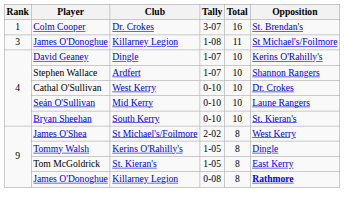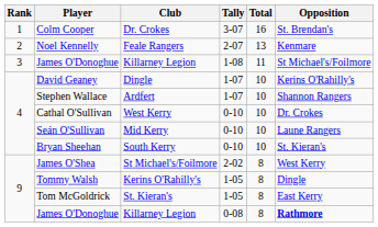 <table class="wikitable">
 <tr>
 <th>Rank</th>
 <th>Player</th>
 <th>Club</th>
 <th>Tally</th>
 <th>Total</th>
 <th>Opposition</th>
 </tr>
 <tr>
 <td rowspan="1" style="text-align:center;">1</td>
 <td><a href='#'>Colm Cooper</a></td>
 <td><a href='#'>Dr. Crokes</a></td>
 <td align=center>3-07</td>
 <td align=center>16</td>
 <td><a href='#'>St. Brendan's</a></td>
+</tr>
+<tr>
+<td rowspan="1" style="text-align:center;">2</td>
+<td><a href='#'>Noel Kennelly</a></td>
+<td><a href='#'>Feale Rangers</a></td>
+<td align=center>2-07</td>
+<td align=center>13</td>
+<td><a href='#'>Kenmare</a></td>
 </tr>
 <tr>
 <td rowspan="1" style="text-align:center;">3</td>
 <td><a href='#'>James O'Donoghue</a></td>
 <td><a href='#'>Killarney Legion</a></td>
 <td align=center>1-08</td>
 <td align=center>11</td>
 <td><a href='#'>St Michael's/Foilmore</a></td>
 </tr>
 <tr>
 <td rowspan="5" style="text-align:center;">4</td>
 <td><a href='#'>David Geaney</a></td>
 <td><a href='#'>Dingle</a></td>
 <td align=center>1-07</td>
 <td align=center>10</td>
 <td><a href='#'>Kerins O'Rahilly's</a></td>
 </tr>
 <tr>
 <td>Stephen Wallace</td>
 <td><a href='#'>Ardfert</a></td>
 <td align=center>1-07</td>
 <td align=center>10</td>
 <td><a href='#'>Shannon Rangers</a></td>
 </tr>
 <tr>
 <td>Cathal O'Sullivan</td>
 <td><a href='#'>West Kerry</a></td>
 <td align=center>0-10</td>
 <td align=center>10</td>
 <td><a href='#'>Dr. Crokes</a></td>
 </tr>
 <tr>
 <td><a href='#'>Seán O'Sullivan</a></td>
 <td><a href='#'>Mid Kerry</a></td>
 <td align=center>0-10</td>
 <td align=center>10</td>
 <td><a href='#'>Laune Rangers</a></td>
 </tr>
 <tr>
 <td><a href='#'>Bryan Sheehan</a></td>
 <td><a href='#'>South Kerry</a></td>
 <td align=center>0-10</td>
 <td align=center>10</td>
 <td><a href='#'>St. Kieran's</a></td>
 </tr>
 <tr>
 <td rowspan="4" style="text-align:center;">9</td>
 <td><a href='#'>James O'Shea</a></td>
 <td><a href='#'>St Michael's/Foilmore</a></td>
 <td align=center>2-02</td>
 <td align=center>8</td>
 <td><a href='#'>West Kerry</a></td>
 </tr>
 <tr>
 <td><a href='#'>Tommy Walsh</a></td>
 <td><a href='#'>Kerins O'Rahilly's</a></td>
 <td align=center>1-05</td>
 <td align=center>8</td>
 <td><a href='#'>Dingle</a></td>
 </tr>
 <tr>
 <td>Tom McGoldrick</td>
 <td><a href='#'>St. Kieran's</a></td>
 <td align=center>1-05</td>
 <td align=center>8</td>
 <td><a href='#'>East Kerry</a></td>
 </tr>
 <tr>
 <td><a href='#'>James O'Donoghue</a></td>
 <td><a href='#'>Killarney Legion</a></td>
 <td align=center>0-08</td>
 <td align=center>8</td>
 <td><strong><a href='#'>Rathmore</a></strong></td>
 </tr>
 </table>
